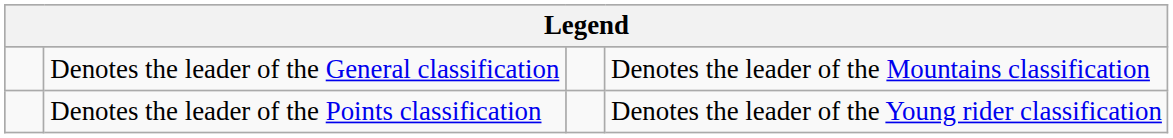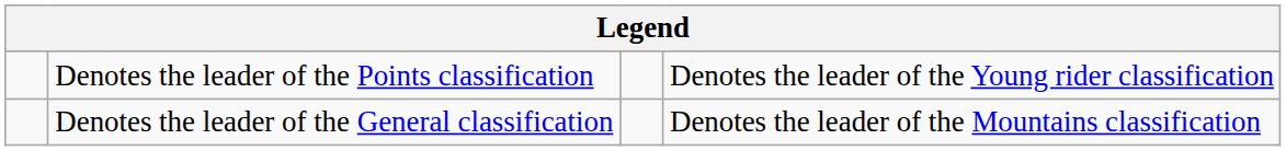 <table class="wikitable">
 <tr>
 <th colspan=4>Legend</th>
+</tr>
+<tr>
+<td>    </td>
+<td>Denotes the leader of the <a href='#'>Points classification</a></td>
+<td>    </td>
+<td>Denotes the leader of the <a href='#'>Young rider classification</a></td>
 </tr>
 <tr>
 <td>    </td>
 <td>Denotes the leader of the <a href='#'>General classification</a></td>
 <td>    </td>
 <td>Denotes the leader of the <a href='#'>Mountains classification</a></td>
 </tr>
-<tr>
-<td>    </td>
-<td>Denotes the leader of the <a href='#'>Points classification</a></td>
-<td>    </td>
-<td>Denotes the leader of the <a href='#'>Young rider classification</a></td>
-</tr>
 </table>
